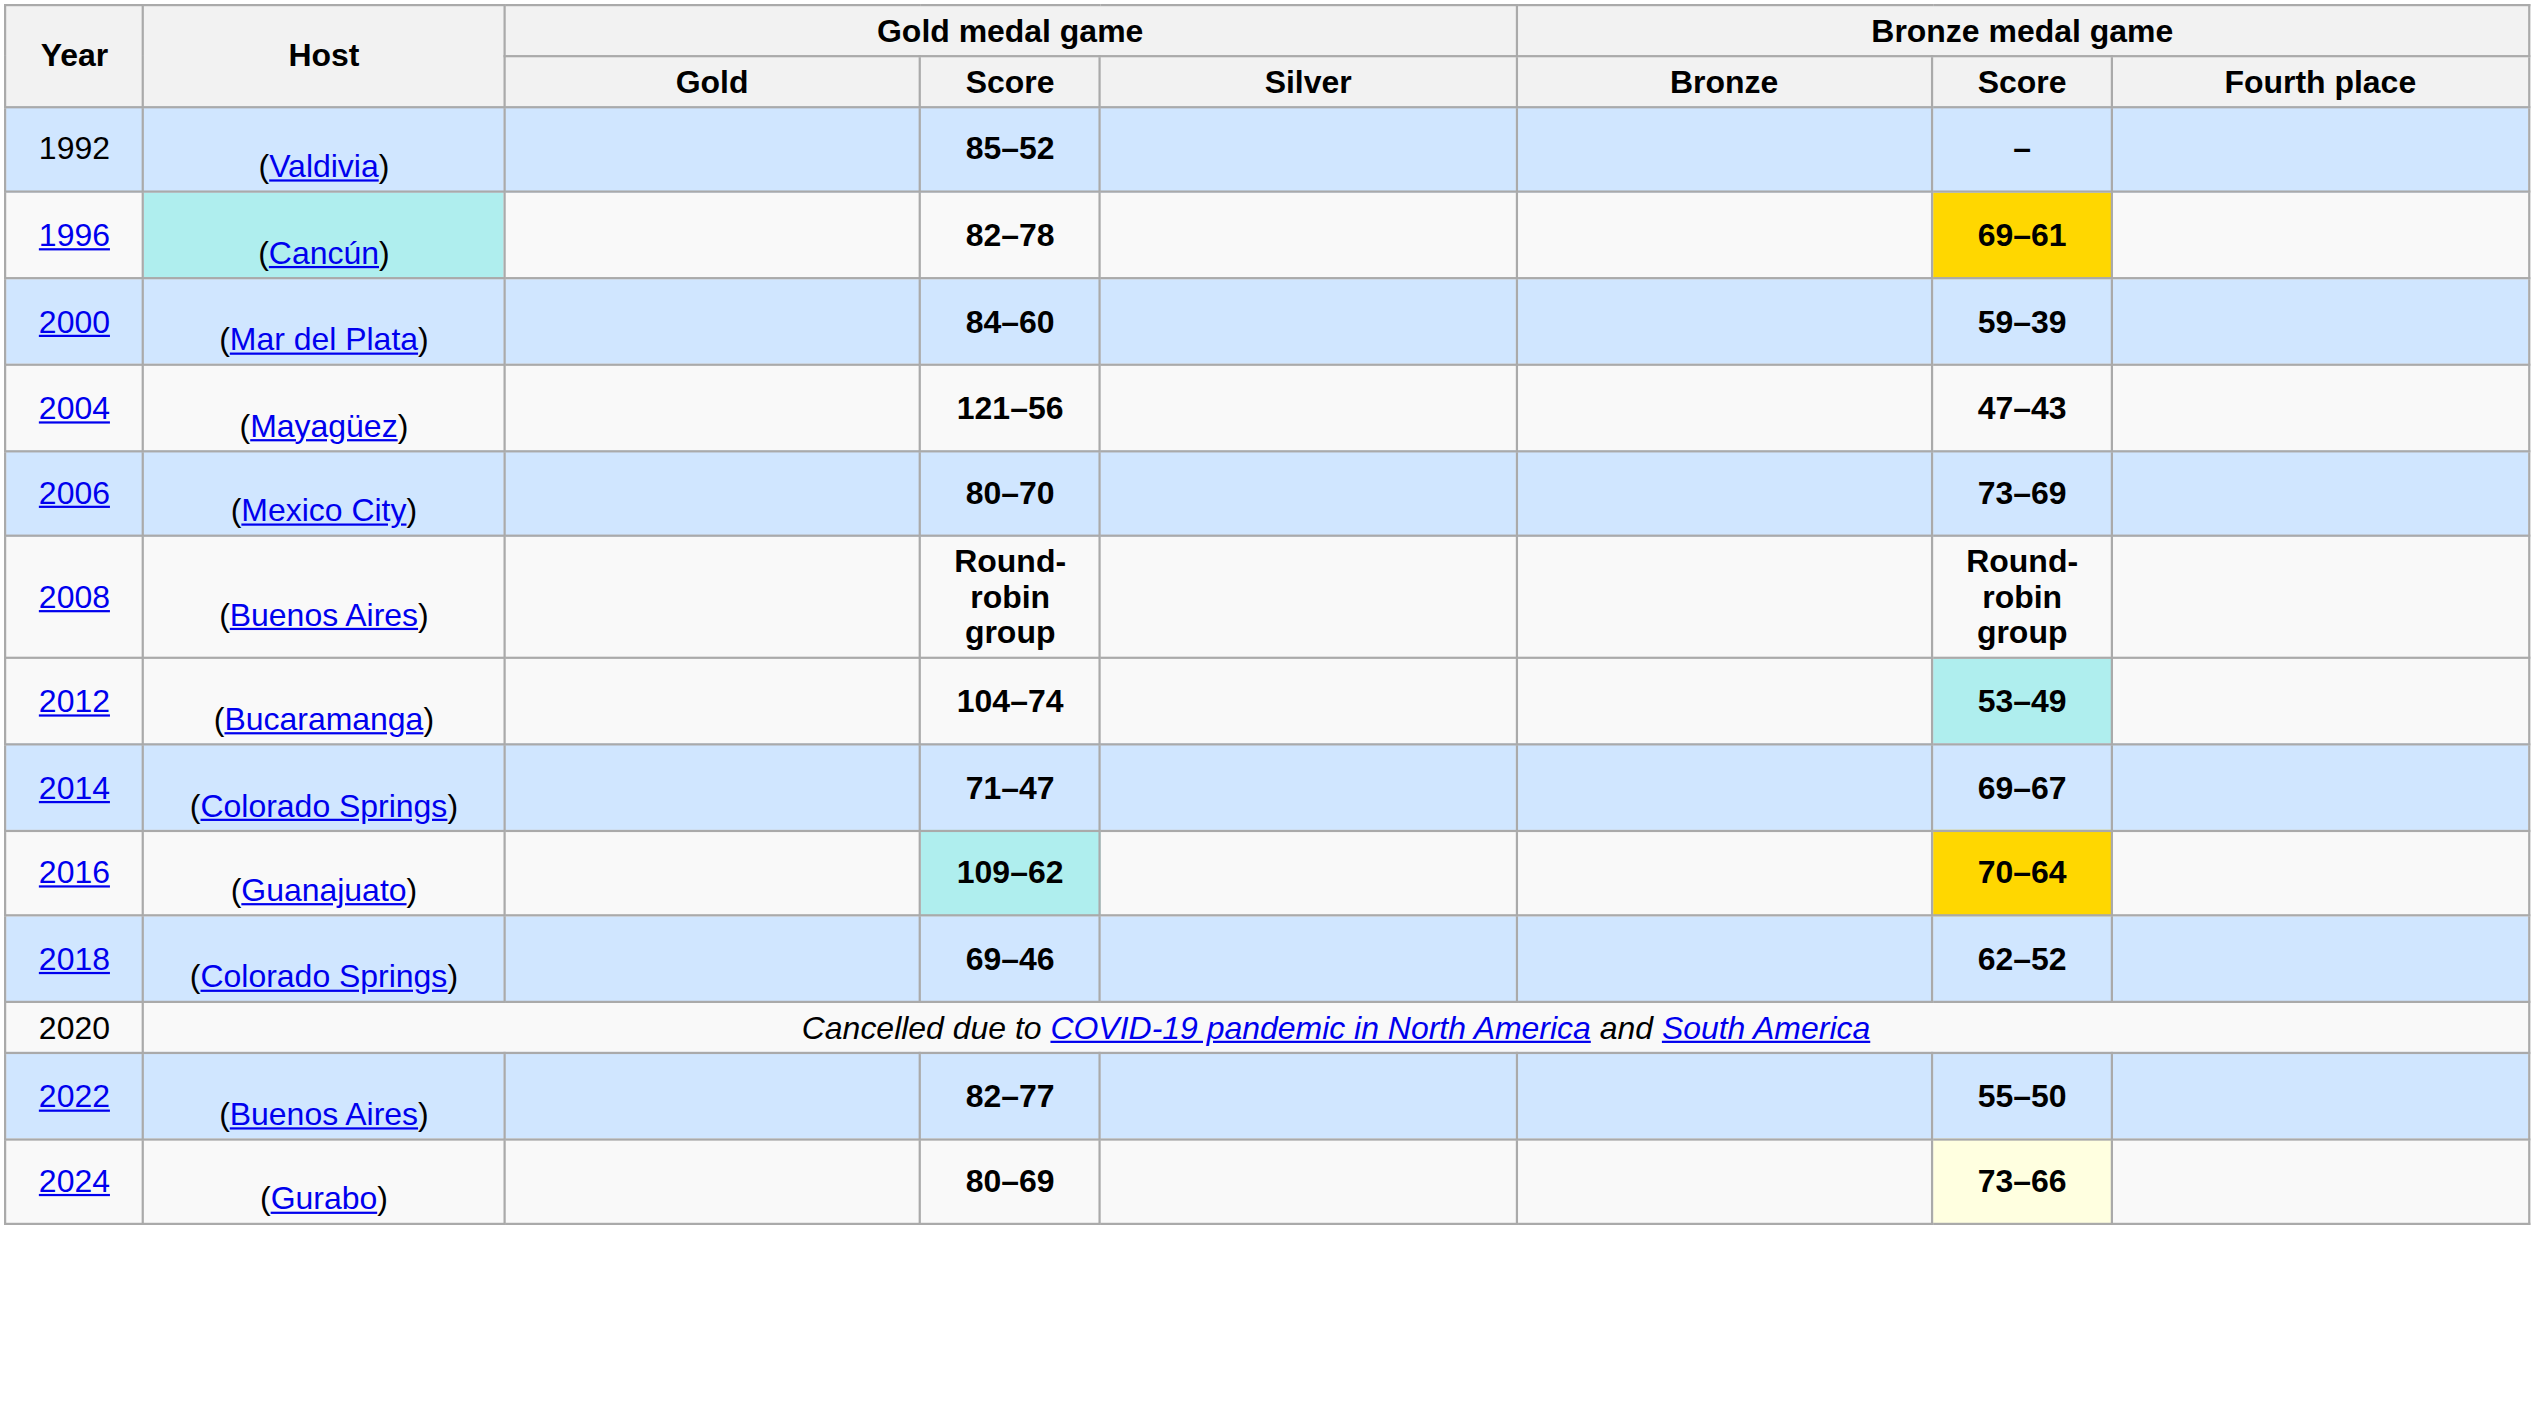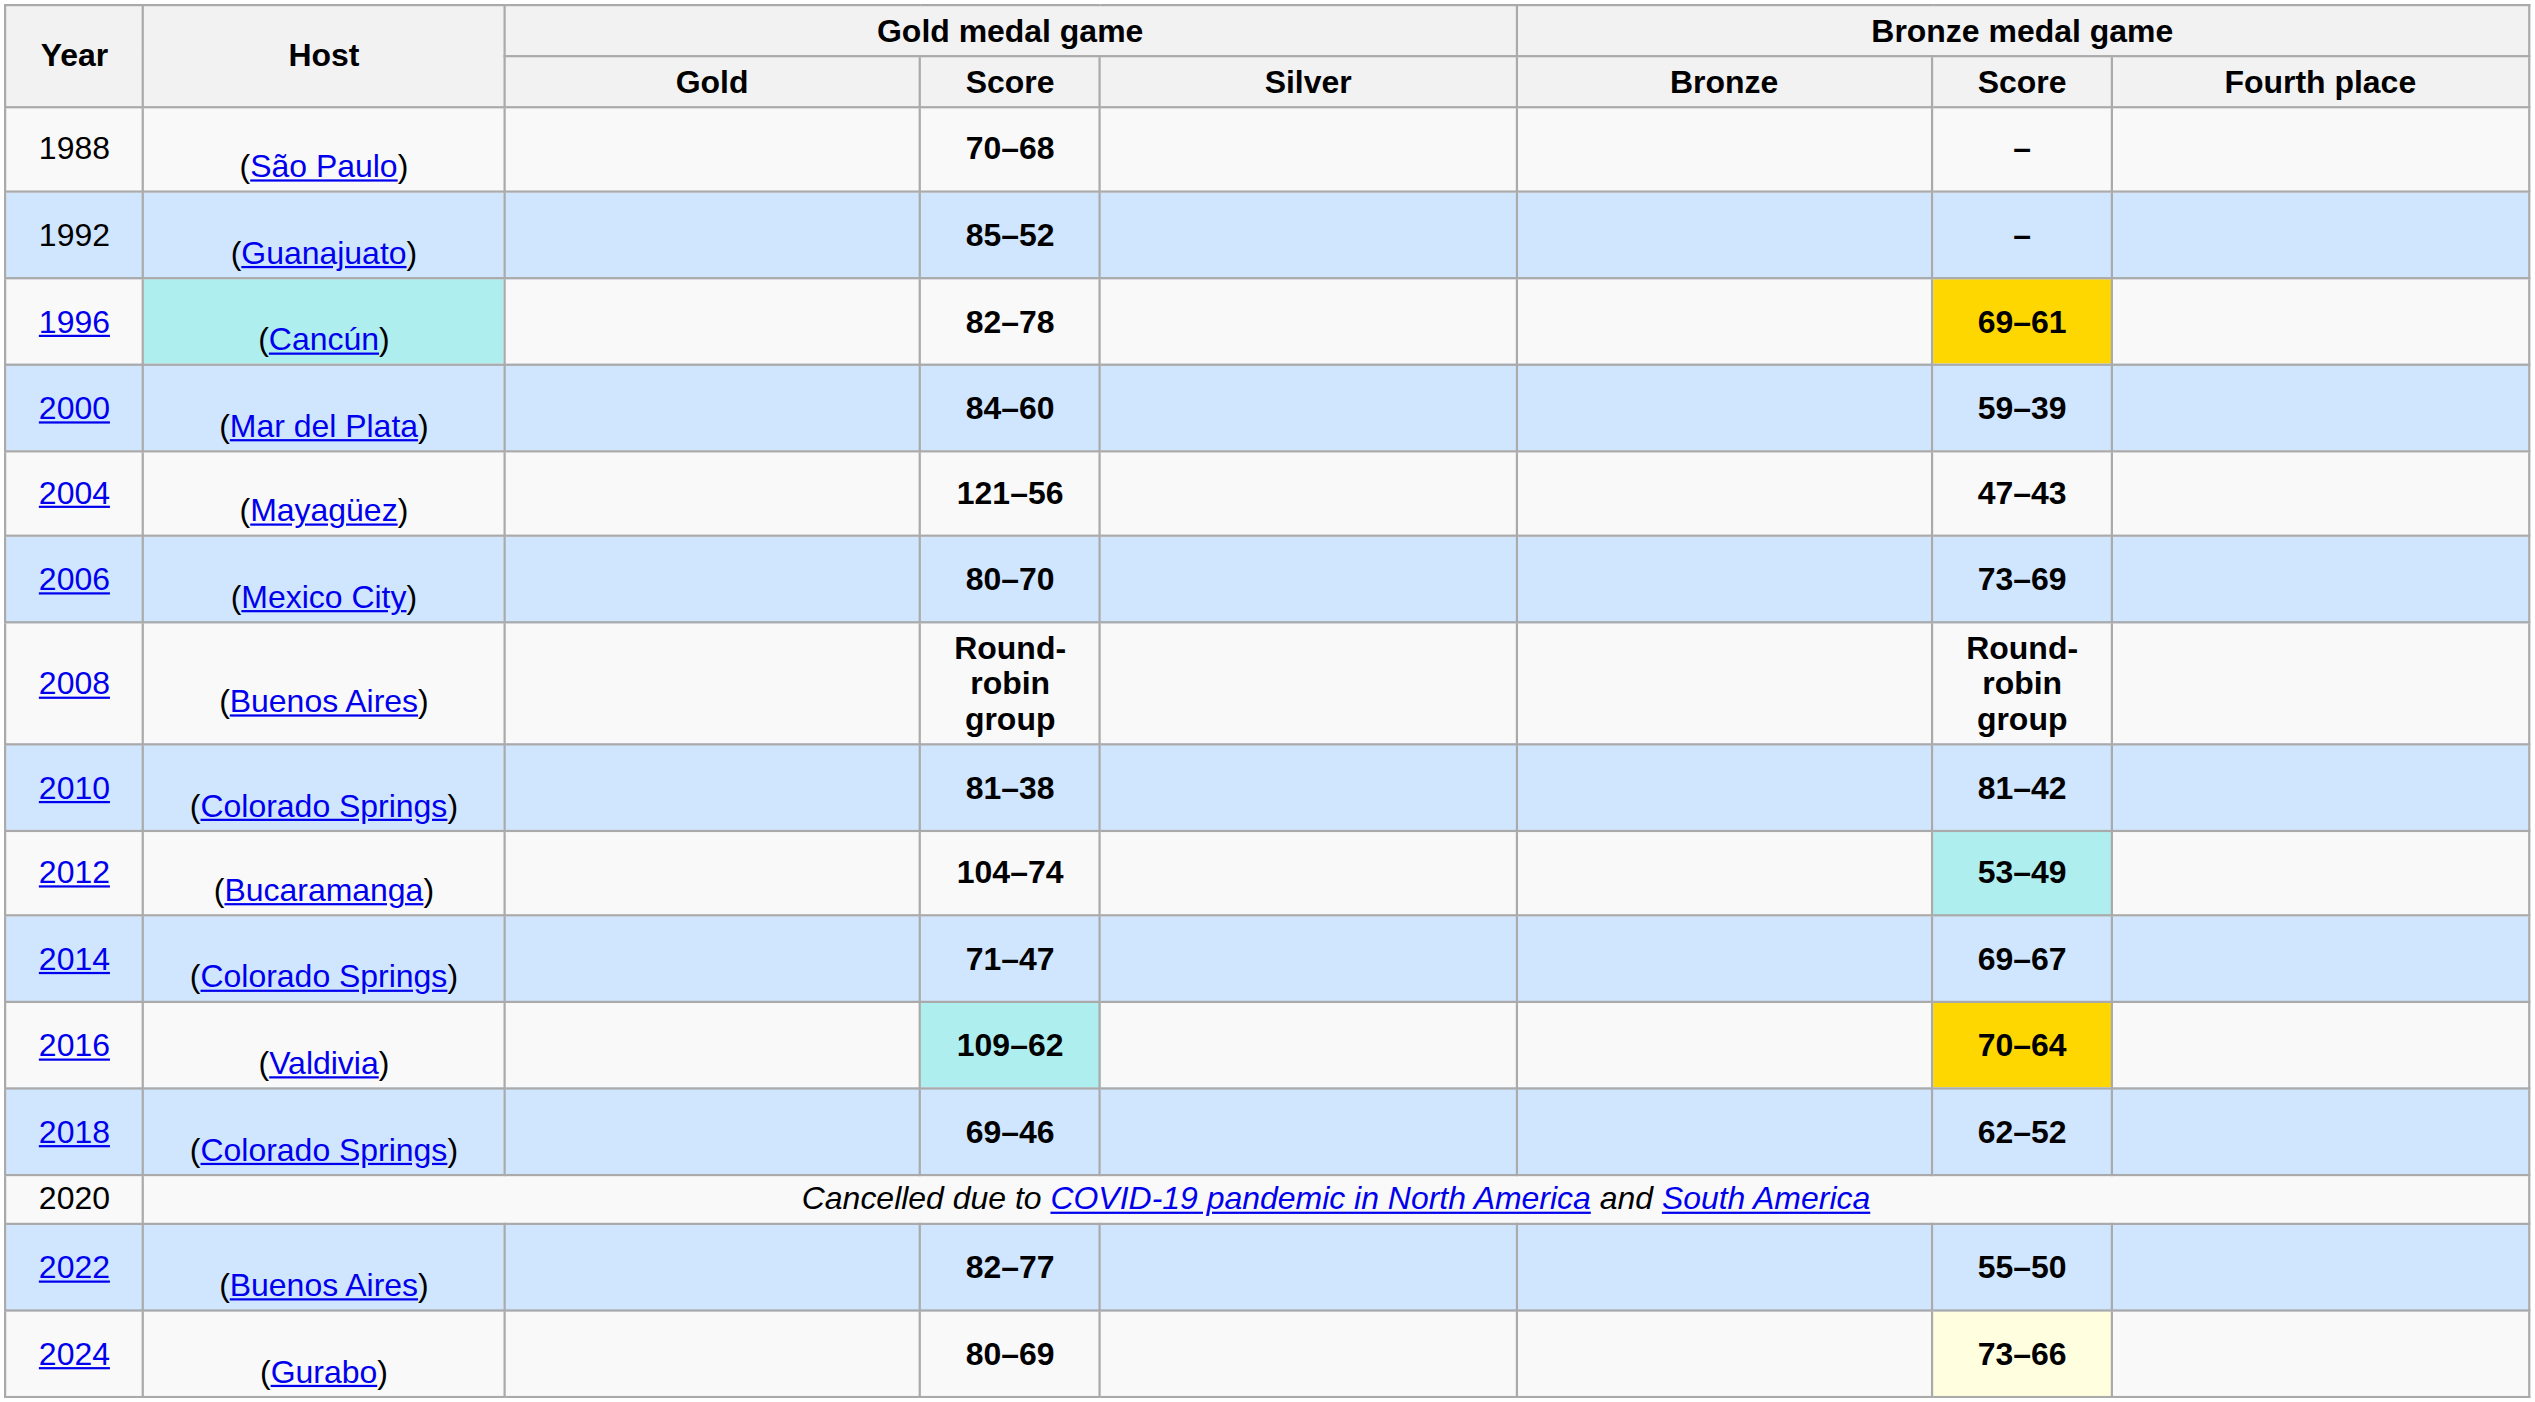 <table class=wikitable style="text-align:center; font-size:90%; width:90%">
 <tr>
 <th rowspan=2 width=5%>Year</th>
 <th rowspan=2 width=13%>Host</th>
 <th colspan=3>Gold medal game</th>
 <th colspan=3>Bronze medal game</th>
 </tr>
 <tr>
 <th width=15%>Gold</th>
 <th width=6.5%>Score</th>
 <th width=15%>Silver</th>
 <th width=15%>Bronze</th>
 <th width=6.5%>Score</th>
 <th width=15%>Fourth place</th>
 </tr>
+<tr>
+<td>1988</td>
+<td><br>(<a href='#'>São Paulo</a>)</td>
+<td><strong></strong></td>
+<td><strong>70–68</strong></td>
+<td></td>
+<td></td>
+<td><strong>–</strong></td>
+<td></td>
+</tr>
 <tr style="background:#D0E6FF;">
 <td>1992</td>
-<td><br>(<a href='#'>Valdivia</a>)</td>
+<td><br>(<a href='#'>Guanajuato</a>)</td>
 <td><strong></strong></td>
 <td><strong>85–52</strong></td>
 <td></td>
 <td></td>
 <td><strong>–</strong></td>
 <td></td>
 </tr>
 <tr>
 <td><a href='#'>1996</a></td>
 <td style="background: paleturquoise;"><br>(<a href='#'>Cancún</a>)</td>
 <td><strong></strong></td>
 <td><strong>82–78</strong></td>
 <td></td>
 <td></td>
 <td style="background: gold;"><strong>69–61</strong></td>
 <td></td>
 </tr>
 <tr style="background:#D0E6FF;">
 <td><a href='#'>2000</a></td>
 <td><br>(<a href='#'>Mar del Plata</a>)</td>
 <td><strong></strong></td>
 <td><strong>84–60</strong></td>
 <td></td>
 <td></td>
 <td><strong>59–39</strong></td>
 <td></td>
 </tr>
 <tr>
 <td><a href='#'>2004</a></td>
 <td><br>(<a href='#'>Mayagüez</a>)</td>
 <td><strong></strong></td>
 <td><strong>121–56</strong></td>
 <td></td>
 <td></td>
 <td><strong>47–43</strong></td>
 <td></td>
 </tr>
 <tr style="background:#D0E6FF;">
 <td><a href='#'>2006</a></td>
 <td><br>(<a href='#'>Mexico City</a>)</td>
 <td><strong></strong></td>
 <td><strong>80–70</strong></td>
 <td></td>
 <td></td>
 <td><strong>73–69</strong></td>
 <td></td>
 </tr>
 <tr>
 <td><a href='#'>2008</a></td>
 <td><br>(<a href='#'>Buenos Aires</a>)</td>
 <td><strong></strong></td>
 <td><strong>Round-robin group</strong></td>
 <td></td>
 <td></td>
 <td><strong>Round-robin group</strong></td>
 <td></td>
 </tr>
+<tr style="background:#D0E6FF;">
+<td><a href='#'>2010</a></td>
+<td><br>(<a href='#'>Colorado Springs</a>)</td>
+<td><strong></strong></td>
+<td><strong>81–38</strong></td>
+<td></td>
+<td></td>
+<td><strong>81–42</strong></td>
+<td></td>
+</tr>
 <tr>
 <td><a href='#'>2012</a></td>
 <td><br>(<a href='#'>Bucaramanga</a>)</td>
 <td><strong></strong></td>
 <td><strong>104–74</strong></td>
 <td></td>
 <td></td>
 <td style="background: paleturquoise;"><strong>53–49</strong></td>
 <td></td>
 </tr>
 <tr style="background:#D0E6FF;">
 <td><a href='#'>2014</a></td>
 <td><br>(<a href='#'>Colorado Springs</a>)</td>
 <td><strong></strong></td>
 <td><strong>71–47</strong></td>
 <td></td>
 <td></td>
 <td><strong>69–67</strong></td>
 <td></td>
 </tr>
 <tr>
 <td><a href='#'>2016</a></td>
-<td><br>(<a href='#'>Guanajuato</a>)</td>
+<td><br>(<a href='#'>Valdivia</a>)</td>
 <td><strong></strong></td>
 <td style="background: paleturquoise;"><strong>109–62</strong></td>
 <td></td>
 <td></td>
 <td style="background: gold;"><strong>70–64</strong></td>
 <td></td>
 </tr>
 <tr style="background:#D0E6FF;">
 <td><a href='#'>2018</a></td>
 <td><br>(<a href='#'>Colorado Springs</a>)</td>
 <td><strong></strong></td>
 <td><strong>69–46</strong></td>
 <td></td>
 <td></td>
 <td><strong>62–52</strong></td>
 <td></td>
 </tr>
 <tr>
 <td>2020</td>
 <td colspan=7><em>Cancelled due to <a href='#'>COVID-19 pandemic in North America</a> and <a href='#'>South America</a></em></td>
 </tr>
 <tr bgcolor=#D0E6FF>
 <td><a href='#'>2022</a></td>
 <td><br>(<a href='#'>Buenos Aires</a>)</td>
 <td><strong></strong></td>
 <td><strong>82–77</strong></td>
 <td></td>
 <td></td>
 <td><strong>55–50</strong></td>
 <td></td>
 </tr>
 <tr>
 <td><a href='#'>2024</a></td>
 <td><br>(<a href='#'>Gurabo</a>)</td>
 <td><strong></strong></td>
 <td><strong>80–69</strong></td>
 <td></td>
 <td></td>
 <td style="background: lightyellow;"><strong>73–66</strong></td>
 <td></td>
 </tr>
 </table>
